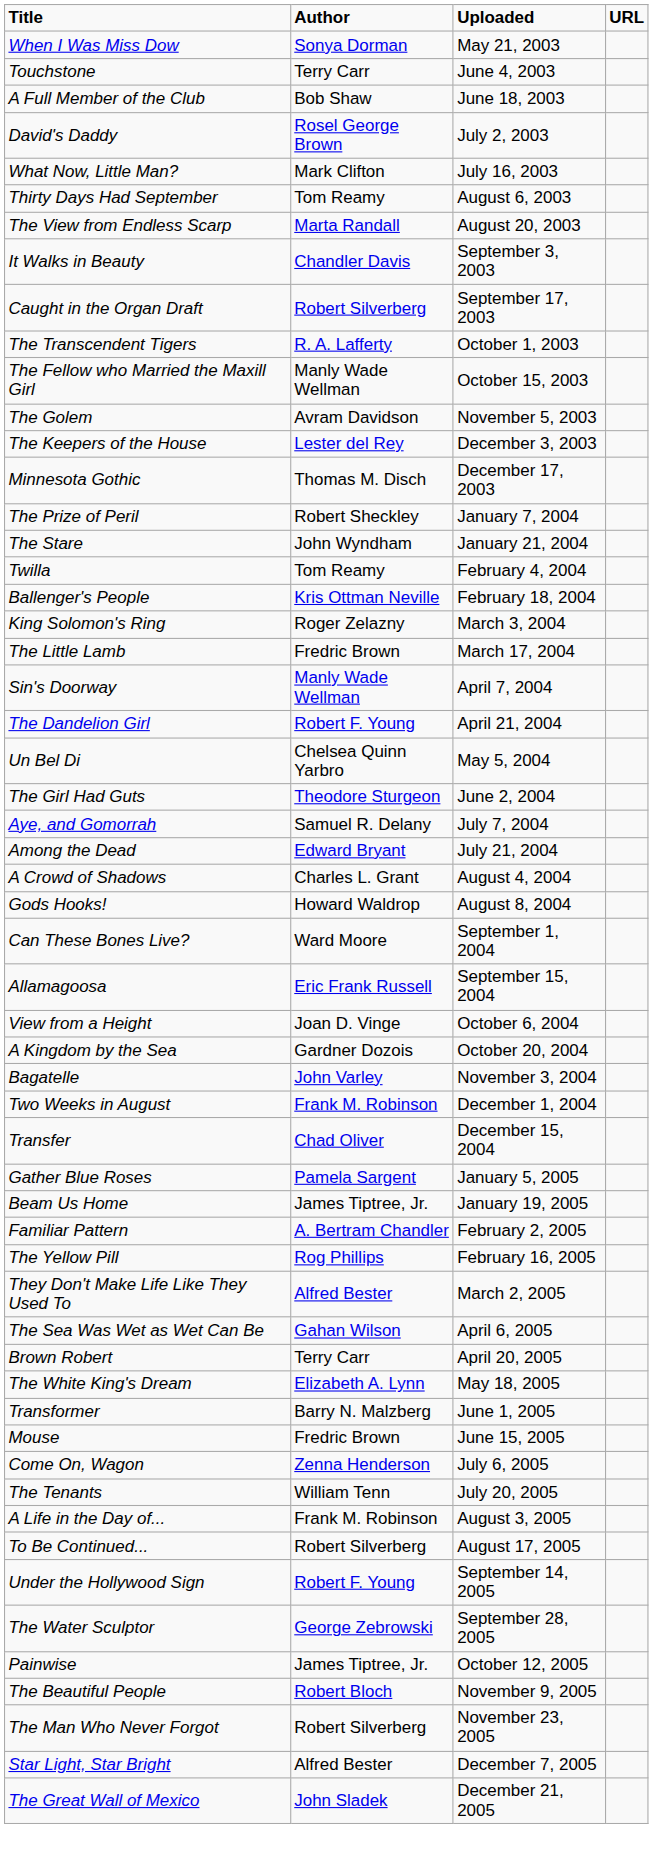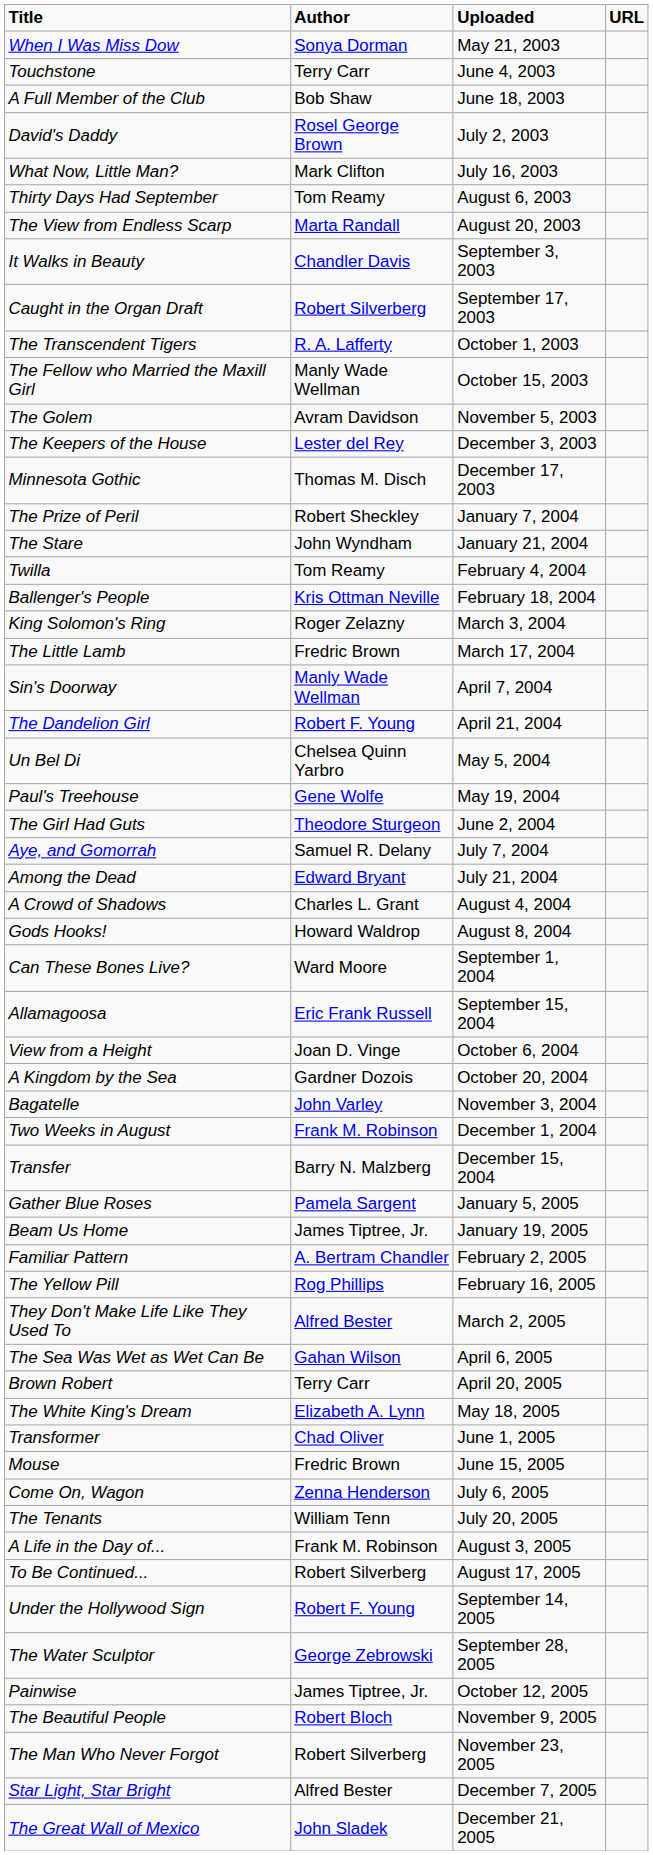 <table class="wikitable">
 <tr>
 <td><strong>Title</strong></td>
 <td><strong>Author</strong></td>
 <td><strong>Uploaded</strong></td>
 <td><strong>URL</strong></td>
 </tr>
 <tr>
 <td><em><a href='#'>When I Was Miss Dow</a></em></td>
 <td><a href='#'>Sonya Dorman</a></td>
 <td>May 21, 2003</td>
 <td></td>
 </tr>
 <tr>
 <td><em>Touchstone</em></td>
 <td>Terry Carr</td>
 <td>June 4, 2003</td>
 <td></td>
 </tr>
 <tr>
 <td><em>A Full Member of the Club</em></td>
 <td>Bob Shaw</td>
 <td>June 18, 2003</td>
 <td></td>
 </tr>
 <tr>
 <td><em>David's Daddy</em></td>
 <td><a href='#'>Rosel George Brown</a></td>
 <td>July 2, 2003</td>
 <td></td>
 </tr>
 <tr>
 <td><em>What Now, Little Man?</em></td>
 <td>Mark Clifton</td>
 <td>July 16, 2003</td>
 <td></td>
 </tr>
 <tr>
 <td><em>Thirty Days Had September</em></td>
 <td>Tom Reamy</td>
 <td>August 6, 2003</td>
 <td></td>
 </tr>
 <tr>
 <td><em>The View from Endless Scarp</em></td>
 <td><a href='#'>Marta Randall</a></td>
 <td>August 20, 2003</td>
 <td></td>
 </tr>
 <tr>
 <td><em>It Walks in Beauty</em></td>
 <td><a href='#'>Chandler Davis</a></td>
 <td>September 3, 2003</td>
 <td></td>
 </tr>
 <tr>
 <td><em>Caught in the Organ Draft</em></td>
 <td><a href='#'>Robert Silverberg</a></td>
 <td>September 17, 2003</td>
 <td></td>
 </tr>
 <tr>
 <td><em>The Transcendent Tigers</em></td>
 <td><a href='#'>R. A. Lafferty</a></td>
 <td>October 1, 2003</td>
 <td></td>
 </tr>
 <tr>
 <td><em>The Fellow who Married the Maxill Girl</em></td>
 <td>Manly Wade Wellman</td>
 <td>October 15, 2003</td>
 <td></td>
 </tr>
 <tr>
 <td><em>The Golem</em></td>
 <td>Avram Davidson</td>
 <td>November 5, 2003</td>
 <td></td>
 </tr>
 <tr>
 <td><em>The Keepers of the House</em></td>
 <td><a href='#'>Lester del Rey</a></td>
 <td>December 3, 2003</td>
 <td></td>
 </tr>
 <tr>
 <td><em>Minnesota Gothic</em></td>
 <td>Thomas M. Disch</td>
 <td>December 17, 2003</td>
 <td></td>
 </tr>
 <tr>
 <td><em>The Prize of Peril</em></td>
 <td>Robert Sheckley</td>
 <td>January 7, 2004</td>
 <td></td>
 </tr>
 <tr>
 <td><em>The Stare</em></td>
 <td>John Wyndham</td>
 <td>January 21, 2004</td>
 <td></td>
 </tr>
 <tr>
 <td><em>Twilla</em></td>
 <td>Tom Reamy</td>
 <td>February 4, 2004</td>
 <td></td>
 </tr>
 <tr>
 <td><em>Ballenger's People</em></td>
 <td><a href='#'>Kris Ottman Neville</a></td>
 <td>February 18, 2004</td>
 <td></td>
 </tr>
 <tr>
 <td><em>King Solomon's Ring</em></td>
 <td>Roger Zelazny</td>
 <td>March 3, 2004</td>
 <td></td>
 </tr>
 <tr>
 <td><em>The Little Lamb</em></td>
 <td>Fredric Brown</td>
 <td>March 17, 2004</td>
 <td></td>
 </tr>
 <tr>
 <td><em>Sin's Doorway</em></td>
 <td><a href='#'>Manly Wade Wellman</a></td>
 <td>April 7, 2004</td>
 <td></td>
 </tr>
 <tr>
 <td><em><a href='#'>The Dandelion Girl</a></em></td>
 <td><a href='#'>Robert F. Young</a></td>
 <td>April 21, 2004</td>
 <td></td>
 </tr>
 <tr>
 <td><em>Un Bel Di</em></td>
 <td>Chelsea Quinn Yarbro</td>
 <td>May 5, 2004</td>
 <td></td>
 </tr>
 <tr>
+<td><em>Paul's Treehouse</em></td>
+<td><a href='#'>Gene Wolfe</a></td>
+<td>May 19, 2004</td>
+<td></td>
+</tr>
+<tr>
 <td><em>The Girl Had Guts</em></td>
 <td><a href='#'>Theodore Sturgeon</a></td>
 <td>June 2, 2004</td>
 <td></td>
 </tr>
 <tr>
 <td><em><a href='#'>Aye, and Gomorrah</a></em></td>
 <td>Samuel R. Delany</td>
 <td>July 7, 2004</td>
 <td></td>
 </tr>
 <tr>
 <td><em>Among the Dead</em></td>
 <td><a href='#'>Edward Bryant</a></td>
 <td>July 21, 2004</td>
 <td></td>
 </tr>
 <tr>
 <td><em>A Crowd of Shadows</em></td>
 <td>Charles L. Grant</td>
 <td>August 4, 2004</td>
 <td></td>
 </tr>
 <tr>
 <td><em>Gods Hooks!</em></td>
 <td>Howard Waldrop</td>
 <td>August 8, 2004</td>
 <td></td>
 </tr>
 <tr>
 <td><em>Can These Bones Live?</em></td>
 <td>Ward Moore</td>
 <td>September 1, 2004</td>
 <td></td>
 </tr>
 <tr>
 <td><em>Allamagoosa</em></td>
 <td><a href='#'>Eric Frank Russell</a></td>
 <td>September 15, 2004</td>
 <td></td>
 </tr>
 <tr>
 <td><em>View from a Height</em></td>
 <td>Joan D. Vinge</td>
 <td>October 6, 2004</td>
 <td></td>
 </tr>
 <tr>
 <td><em>A Kingdom by the Sea</em></td>
 <td>Gardner Dozois</td>
 <td>October 20, 2004</td>
 <td></td>
 </tr>
 <tr>
 <td><em>Bagatelle</em></td>
 <td><a href='#'>John Varley</a></td>
 <td>November 3, 2004</td>
 <td></td>
 </tr>
 <tr>
 <td><em>Two Weeks in August</em></td>
 <td><a href='#'>Frank M. Robinson</a></td>
 <td>December 1, 2004</td>
 <td></td>
 </tr>
 <tr>
 <td><em>Transfer</em></td>
-<td><a href='#'>Chad Oliver</a></td>
+<td>Barry N. Malzberg</td>
 <td>December 15, 2004</td>
 <td></td>
 </tr>
 <tr>
 <td><em>Gather Blue Roses</em></td>
 <td><a href='#'>Pamela Sargent</a></td>
 <td>January 5, 2005</td>
 <td></td>
 </tr>
 <tr>
 <td><em>Beam Us Home</em></td>
 <td>James Tiptree, Jr.</td>
 <td>January 19, 2005</td>
 <td></td>
 </tr>
 <tr>
 <td><em>Familiar Pattern</em></td>
 <td><a href='#'>A. Bertram Chandler</a></td>
 <td>February 2, 2005</td>
 <td></td>
 </tr>
 <tr>
 <td><em>The Yellow Pill</em></td>
 <td><a href='#'>Rog Phillips</a></td>
 <td>February 16, 2005</td>
 <td></td>
 </tr>
 <tr>
 <td><em>They Don't Make Life Like They Used To</em></td>
 <td><a href='#'>Alfred Bester</a></td>
 <td>March 2, 2005</td>
 <td></td>
 </tr>
 <tr>
 <td><em>The Sea Was Wet as Wet Can Be</em></td>
 <td><a href='#'>Gahan Wilson</a></td>
 <td>April 6, 2005</td>
 <td></td>
 </tr>
 <tr>
 <td><em>Brown Robert</em></td>
 <td>Terry Carr</td>
 <td>April 20, 2005</td>
 <td></td>
 </tr>
 <tr>
 <td><em>The White King's Dream</em></td>
 <td><a href='#'>Elizabeth A. Lynn</a></td>
 <td>May 18, 2005</td>
 <td></td>
 </tr>
 <tr>
 <td><em>Transformer</em></td>
-<td>Barry N. Malzberg</td>
+<td><a href='#'>Chad Oliver</a></td>
 <td>June 1, 2005</td>
 <td></td>
 </tr>
 <tr>
 <td><em>Mouse</em></td>
 <td>Fredric Brown</td>
 <td>June 15, 2005</td>
 <td></td>
 </tr>
 <tr>
 <td><em>Come On, Wagon</em></td>
 <td><a href='#'>Zenna Henderson</a></td>
 <td>July 6, 2005</td>
 <td></td>
 </tr>
 <tr>
 <td><em>The Tenants</em></td>
 <td>William Tenn</td>
 <td>July 20, 2005</td>
 <td></td>
 </tr>
 <tr>
 <td><em>A Life in the Day of...</em></td>
 <td>Frank M. Robinson</td>
 <td>August 3, 2005</td>
 <td></td>
 </tr>
 <tr>
 <td><em>To Be Continued...</em></td>
 <td>Robert Silverberg</td>
 <td>August 17, 2005</td>
 <td></td>
 </tr>
 <tr>
 <td><em>Under the Hollywood Sign</em></td>
 <td><a href='#'>Robert F. Young</a></td>
 <td>September 14, 2005</td>
 <td></td>
 </tr>
 <tr>
 <td><em>The Water Sculptor</em></td>
 <td><a href='#'>George Zebrowski</a></td>
 <td>September 28, 2005</td>
 <td></td>
 </tr>
 <tr>
 <td><em>Painwise</em></td>
 <td>James Tiptree, Jr.</td>
 <td>October 12, 2005</td>
 <td></td>
 </tr>
 <tr>
 <td><em>The Beautiful People</em></td>
 <td><a href='#'>Robert Bloch</a></td>
 <td>November 9, 2005</td>
 <td></td>
 </tr>
 <tr>
 <td><em>The Man Who Never Forgot</em></td>
 <td>Robert Silverberg</td>
 <td>November 23, 2005</td>
 <td></td>
 </tr>
 <tr>
 <td><em><a href='#'>Star Light, Star Bright</a></em></td>
 <td>Alfred Bester</td>
 <td>December 7, 2005</td>
 <td></td>
 </tr>
 <tr>
 <td><em><a href='#'>The Great Wall of Mexico</a></em></td>
 <td><a href='#'>John Sladek</a></td>
 <td>December 21, 2005</td>
 <td></td>
 </tr>
 </table>
